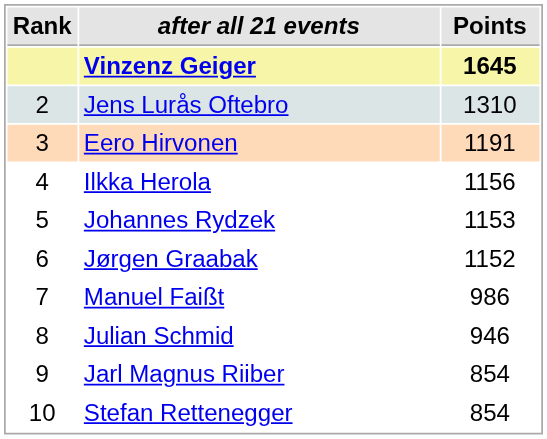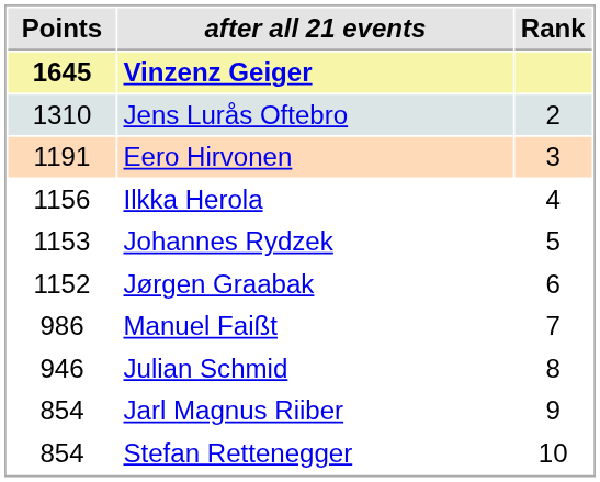 <table cellspacing="1" cellpadding="3" style="border:1px solid #AAAAAA;font-size:86%">
 <tr style="background-color: #E4E4E4;">
+<th style="border-bottom:1px solid #AAAAAA; width: 50px;">Points</th>
+<th style="border-bottom:1px solid #AAAAAA; width: 200px;"><em>after all 21 events</em></th>
 <th style="border-bottom:1px solid #AAAAAA; width: 10px;">Rank</th>
-<th style="border-bottom:1px solid #AAAAAA; width: 200px;"><em>after all 21 events</em></th>
-<th style="border-bottom:1px solid #AAAAAA; width: 50px;">Points</th>
 </tr>
 <tr style="background:#f7f6a8;">
+<td align=center><strong>1645</strong></td>
+<td> <strong><a href='#'>Vinzenz Geiger</a></strong></td>
 <td align=center></td>
-<td> <strong><a href='#'>Vinzenz Geiger</a></strong></td>
-<td align=center><strong>1645</strong></td>
 </tr>
 <tr style="background:#dce5e5;">
+<td align=center>1310</td>
+<td> <a href='#'>Jens Lurås Oftebro</a></td>
 <td align=center>2</td>
-<td> <a href='#'>Jens Lurås Oftebro</a></td>
-<td align=center>1310</td>
 </tr>
 <tr style="background:#ffdab9;">
+<td align=center>1191</td>
+<td> <a href='#'>Eero Hirvonen</a></td>
 <td align=center>3</td>
-<td> <a href='#'>Eero Hirvonen</a></td>
-<td align=center>1191</td>
 </tr>
 <tr>
+<td align=center>1156</td>
+<td> <a href='#'>Ilkka Herola</a></td>
 <td align=center>4</td>
-<td> <a href='#'>Ilkka Herola</a></td>
-<td align=center>1156</td>
 </tr>
 <tr>
+<td align=center>1153</td>
+<td> <a href='#'>Johannes Rydzek</a></td>
 <td align=center>5</td>
-<td> <a href='#'>Johannes Rydzek</a></td>
-<td align=center>1153</td>
 </tr>
 <tr>
+<td align=center>1152</td>
+<td> <a href='#'>Jørgen Graabak</a></td>
 <td align=center>6</td>
-<td> <a href='#'>Jørgen Graabak</a></td>
-<td align=center>1152</td>
 </tr>
 <tr>
+<td align=center>986</td>
+<td> <a href='#'>Manuel Faißt</a></td>
 <td align=center>7</td>
-<td> <a href='#'>Manuel Faißt</a></td>
-<td align=center>986</td>
 </tr>
 <tr>
+<td align=center>946</td>
+<td> <a href='#'>Julian Schmid</a></td>
 <td align=center>8</td>
-<td> <a href='#'>Julian Schmid</a></td>
-<td align=center>946</td>
 </tr>
 <tr>
+<td align=center>854</td>
+<td> <a href='#'>Jarl Magnus Riiber</a></td>
 <td align=center>9</td>
-<td> <a href='#'>Jarl Magnus Riiber</a></td>
-<td align=center>854</td>
 </tr>
 <tr>
+<td align=center>854</td>
+<td> <a href='#'>Stefan Rettenegger</a></td>
 <td align=center>10</td>
-<td> <a href='#'>Stefan Rettenegger</a></td>
-<td align=center>854</td>
 </tr>
 </table>
